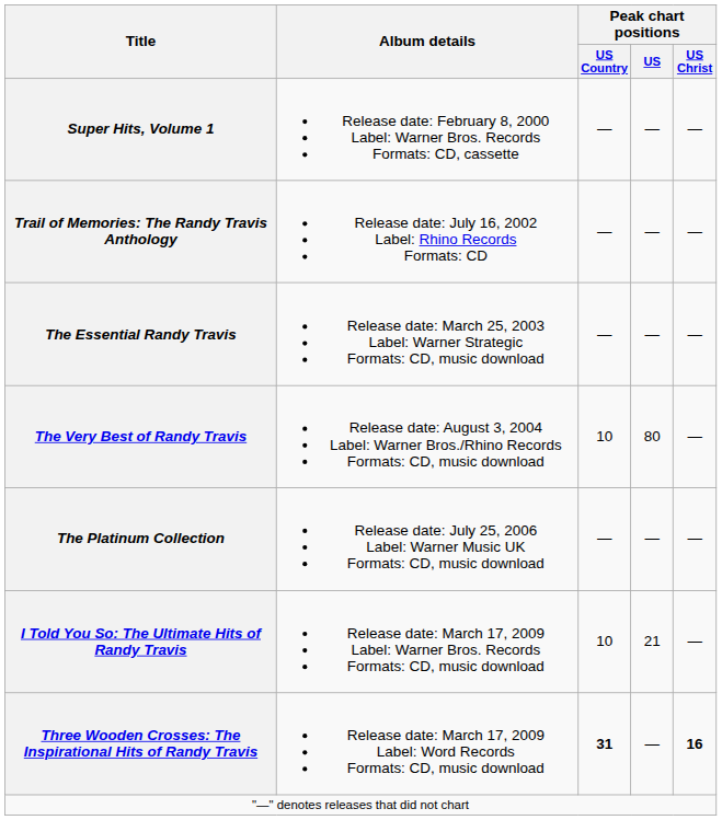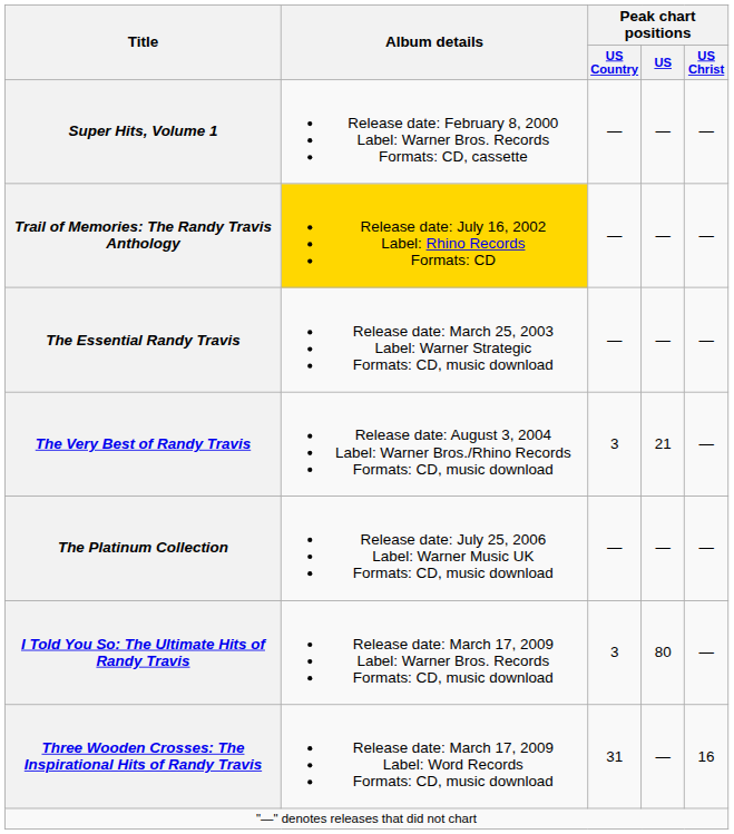 <table class="wikitable plainrowheaders" style="text-align:center;">
 <tr>
 <th rowspan="2" style="width:18em;">Title</th>
 <th rowspan="2" style="width:20em;">Album details</th>
 <th colspan="3">Peak chart<br>positions</th>
 </tr>
 <tr style="font-size:smaller;">
 <th width="40"><a href='#'>US Country</a><br></th>
 <th width="40"><a href='#'>US</a><br></th>
 <th width="40"><a href='#'>US Christ</a><br></th>
 </tr>
 <tr>
 <th scope="row"><em>Super Hits, Volume 1</em></th>
 <td><br><ul><li>Release date: February 8, 2000</li><li>Label: Warner Bros. Records</li><li>Formats: CD, cassette</li></ul></td>
 <td>—</td>
 <td>—</td>
 <td>—</td>
 </tr>
 <tr>
 <th scope="row"><em>Trail of Memories: The Randy Travis Anthology</em></th>
-<td><br><ul><li>Release date: July 16, 2002</li><li>Label: <a href='#'>Rhino Records</a></li><li>Formats: CD</li></ul></td>
+<td style="background: gold;"><br><ul><li>Release date: July 16, 2002</li><li>Label: <a href='#'>Rhino Records</a></li><li>Formats: CD</li></ul></td>
 <td>—</td>
 <td>—</td>
 <td>—</td>
 </tr>
 <tr>
 <th scope="row"><em>The Essential Randy Travis</em></th>
 <td><br><ul><li>Release date: March 25, 2003</li><li>Label: Warner Strategic</li><li>Formats: CD, music download</li></ul></td>
 <td>—</td>
 <td>—</td>
 <td>—</td>
 </tr>
 <tr>
 <th scope="row"><em><a href='#'>The Very Best of Randy Travis</a></em></th>
 <td><br><ul><li>Release date: August 3, 2004</li><li>Label: Warner Bros./Rhino Records</li><li>Formats: CD, music download</li></ul></td>
-<td>10</td>
-<td>80</td>
+<td>3</td>
+<td>21</td>
 <td>—</td>
 </tr>
 <tr>
 <th scope="row"><em>The Platinum Collection</em></th>
 <td><br><ul><li>Release date: July 25, 2006</li><li>Label: Warner Music UK</li><li>Formats: CD, music download</li></ul></td>
 <td>—</td>
 <td>—</td>
 <td>—</td>
 </tr>
 <tr>
 <th scope="row"><em><a href='#'>I Told You So: The Ultimate Hits of Randy Travis</a></em></th>
 <td><br><ul><li>Release date: March 17, 2009</li><li>Label: Warner Bros. Records</li><li>Formats: CD, music download</li></ul></td>
-<td>10</td>
-<td>21</td>
+<td>3</td>
+<td>80</td>
 <td>—</td>
 </tr>
 <tr>
 <th scope="row"><em><a href='#'>Three Wooden Crosses: The Inspirational Hits of Randy Travis</a></em></th>
 <td><br><ul><li>Release date: March 17, 2009</li><li>Label: Word Records</li><li>Formats: CD, music download</li></ul></td>
-<td><strong>31</strong></td>
+<td>31</td>
 <td>—</td>
-<td><strong>16</strong></td>
+<td>16</td>
 </tr>
 <tr>
 <td colspan="10" style="font-size:85%">"—" denotes releases that did not chart</td>
 </tr>
 </table>
